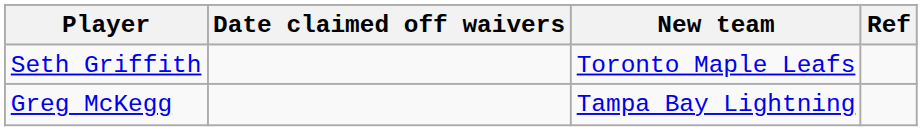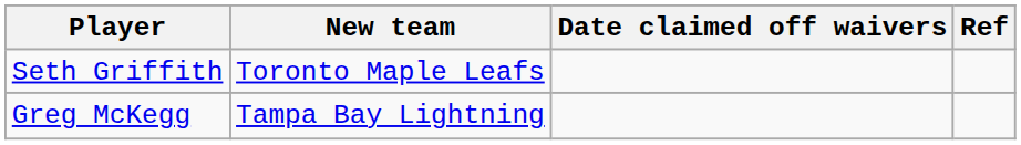 <table class="wikitable">
 <tr style="background:#ddd;">
 <th>Player</th>
+<th>New team</th>
 <th>Date claimed off waivers</th>
-<th>New team</th>
 <th>Ref</th>
 </tr>
 <tr>
 <td><a href='#'>Seth Griffith</a></td>
+<td><a href='#'>Toronto Maple Leafs</a></td>
 <td></td>
-<td><a href='#'>Toronto Maple Leafs</a></td>
 <td></td>
 </tr>
 <tr>
 <td><a href='#'>Greg McKegg</a></td>
+<td><a href='#'>Tampa Bay Lightning</a></td>
 <td></td>
-<td><a href='#'>Tampa Bay Lightning</a></td>
 <td></td>
 </tr>
 </table>
